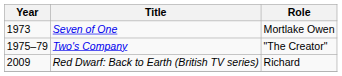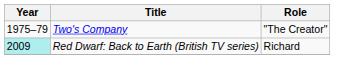 <table class="wikitable">
 <tr>
 <th>Year</th>
 <th>Title</th>
 <th>Role</th>
 </tr>
 <tr>
-<td>1973</td>
-<td><em><a href='#'>Seven of One</a></em></td>
-<td>Mortlake Owen</td>
-</tr>
-<tr>
 <td>1975–79</td>
 <td><em><a href='#'>Two's Company</a></em></td>
 <td>"The Creator"</td>
 </tr>
 <tr>
-<td>2009</td>
+<td style="background: paleturquoise;">2009</td>
 <td><em>Red Dwarf: Back to Earth (British TV series)</em></td>
 <td>Richard</td>
 </tr>
 <tr>
 </tr>
 </table>
